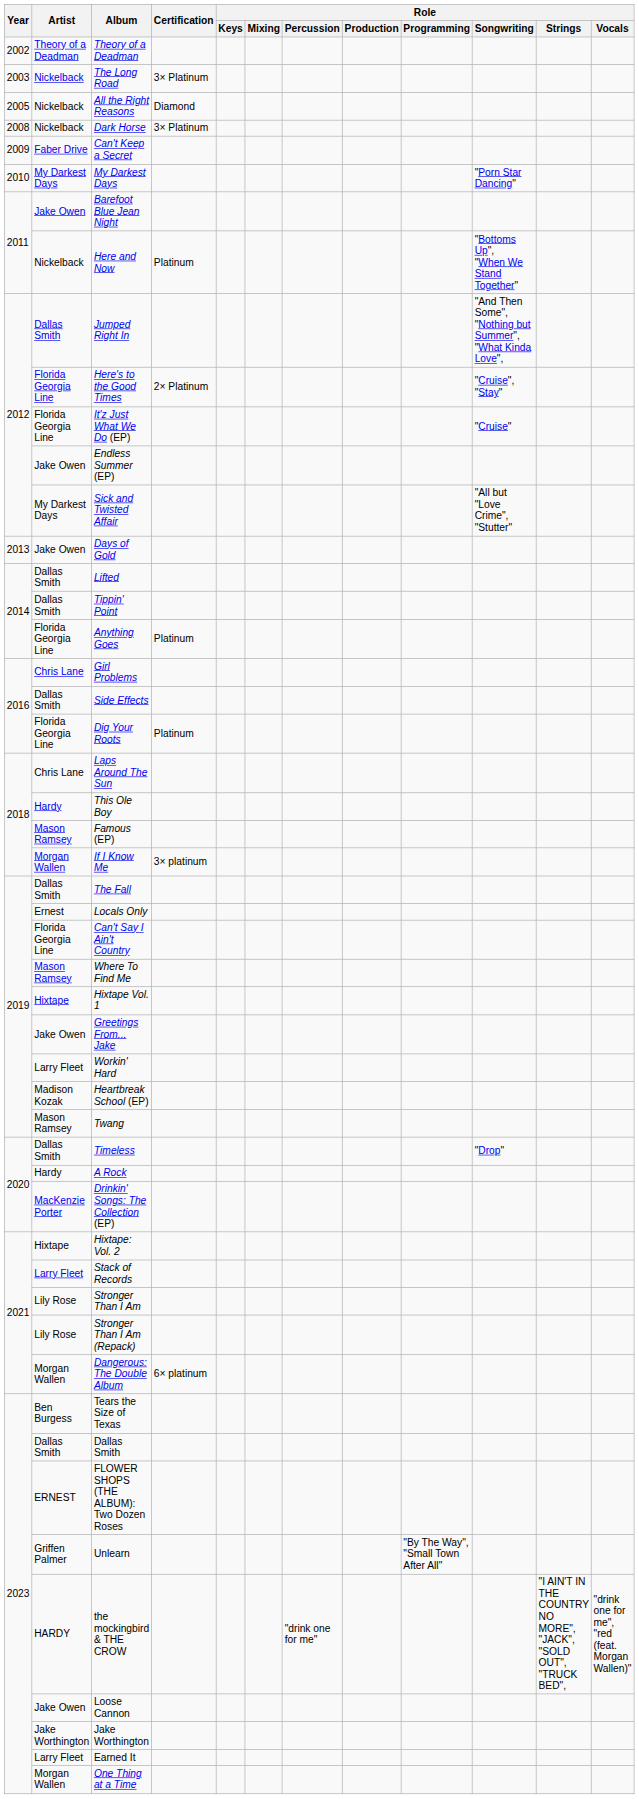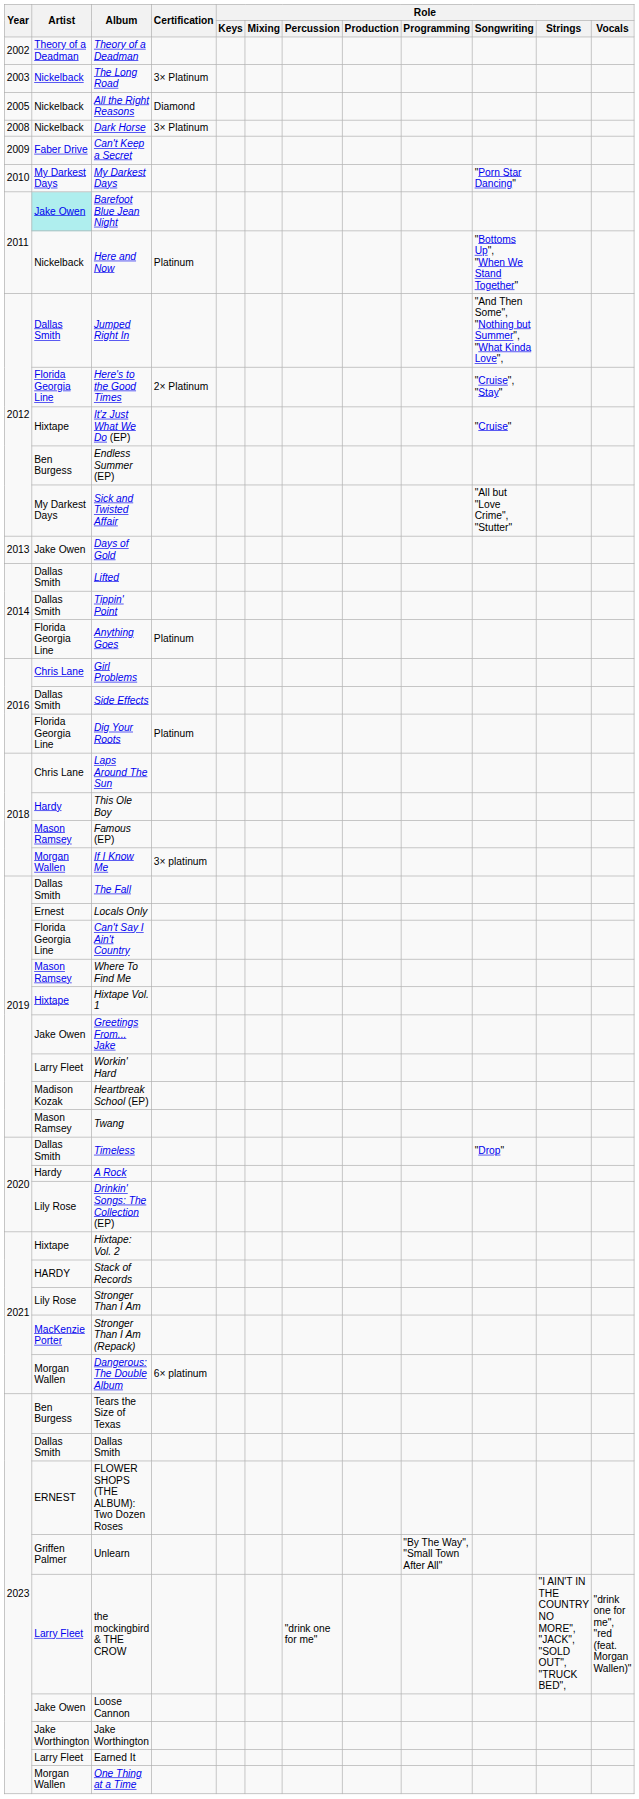 <table class="wikitable">
 <tr>
 <th rowspan="2">Year</th>
 <th rowspan="2">Artist</th>
 <th rowspan="2">Album</th>
 <th rowspan="2">Certification</th>
 <th colspan="8">Role</th>
 </tr>
 <tr>
 <th>Keys</th>
 <th>Mixing</th>
 <th>Percussion</th>
 <th>Production</th>
 <th>Programming</th>
 <th>Songwriting</th>
 <th>Strings</th>
 <th>Vocals</th>
 </tr>
 <tr>
 <td>2002</td>
 <td><a href='#'>Theory of a Deadman</a></td>
 <td><a href='#'><em>Theory of a Deadman</em></a></td>
 <td></td>
 <td></td>
 <td></td>
 <td></td>
 <td></td>
 <td></td>
 <td></td>
 <td></td>
 <td></td>
 </tr>
 <tr>
 <td>2003</td>
 <td><a href='#'>Nickelback</a></td>
 <td><em><a href='#'>The Long Road</a></em></td>
 <td>3× Platinum</td>
 <td></td>
 <td></td>
 <td></td>
 <td></td>
 <td></td>
 <td></td>
 <td></td>
 <td></td>
 </tr>
 <tr>
 <td>2005</td>
 <td>Nickelback</td>
 <td><em><a href='#'>All the Right Reasons</a></em></td>
 <td>Diamond</td>
 <td></td>
 <td></td>
 <td></td>
 <td></td>
 <td></td>
 <td></td>
 <td></td>
 <td></td>
 </tr>
 <tr>
 <td>2008</td>
 <td>Nickelback</td>
 <td><a href='#'><em>Dark Horse</em></a></td>
 <td>3× Platinum</td>
 <td></td>
 <td></td>
 <td></td>
 <td></td>
 <td></td>
 <td></td>
 <td></td>
 <td></td>
 </tr>
 <tr>
 <td>2009</td>
 <td><a href='#'>Faber Drive</a></td>
 <td><em><a href='#'>Can't Keep a Secret</a></em></td>
 <td></td>
 <td></td>
 <td></td>
 <td></td>
 <td></td>
 <td></td>
 <td></td>
 <td></td>
 <td></td>
 </tr>
 <tr>
 <td>2010</td>
 <td><a href='#'>My Darkest Days</a></td>
 <td><a href='#'><em>My Darkest Days</em></a></td>
 <td></td>
 <td></td>
 <td></td>
 <td></td>
 <td></td>
 <td></td>
 <td>"<a href='#'>Porn Star Dancing</a>"</td>
 <td></td>
 <td></td>
 </tr>
 <tr>
 <td rowspan="2">2011</td>
-<td><a href='#'>Jake Owen</a></td>
+<td style="background: paleturquoise;"><a href='#'>Jake Owen</a></td>
 <td><em><a href='#'>Barefoot Blue Jean Night</a></em></td>
 <td></td>
 <td></td>
 <td></td>
 <td></td>
 <td></td>
 <td></td>
 <td></td>
 <td></td>
 <td></td>
 </tr>
 <tr>
 <td>Nickelback</td>
 <td><a href='#'><em>Here and Now</em></a></td>
 <td>Platinum</td>
 <td></td>
 <td></td>
 <td></td>
 <td></td>
 <td></td>
 <td>"<a href='#'>Bottoms Up</a>",<br>"<a href='#'>When We Stand Together</a>"</td>
 <td></td>
 <td></td>
 </tr>
 <tr>
 <td rowspan="5">2012</td>
 <td><a href='#'>Dallas Smith</a></td>
 <td><em><a href='#'>Jumped Right In</a></em></td>
 <td></td>
 <td></td>
 <td></td>
 <td></td>
 <td></td>
 <td></td>
 <td>"And Then Some",<br>"<a href='#'>Nothing but Summer</a>",<br>"<a href='#'>What Kinda Love</a>",</td>
 <td></td>
 <td></td>
 </tr>
 <tr>
 <td><a href='#'>Florida Georgia Line</a></td>
 <td><em><a href='#'>Here's to the Good Times</a></em></td>
 <td>2× Platinum</td>
 <td></td>
 <td></td>
 <td></td>
 <td></td>
 <td></td>
 <td>"<a href='#'>Cruise</a>", "<a href='#'>Stay</a>"</td>
 <td></td>
 <td></td>
 </tr>
 <tr>
-<td>Florida Georgia Line</td>
+<td>Hixtape</td>
 <td><em><a href='#'>It'z Just What We Do</a></em> (EP)</td>
 <td></td>
 <td></td>
 <td></td>
 <td></td>
 <td></td>
 <td></td>
 <td>"<a href='#'>Cruise</a>"</td>
 <td></td>
 <td></td>
 </tr>
 <tr>
-<td>Jake Owen</td>
+<td>Ben Burgess</td>
 <td><em>Endless Summer</em> (EP)</td>
 <td></td>
 <td></td>
 <td></td>
 <td></td>
 <td></td>
 <td></td>
 <td></td>
 <td></td>
 <td></td>
 </tr>
 <tr>
 <td>My Darkest Days</td>
 <td><em><a href='#'>Sick and Twisted Affair</a></em></td>
 <td></td>
 <td></td>
 <td></td>
 <td></td>
 <td></td>
 <td></td>
 <td>"All but "Love Crime", "Stutter"</td>
 <td></td>
 <td></td>
 </tr>
 <tr>
 <td>2013</td>
 <td>Jake Owen</td>
 <td><em><a href='#'>Days of Gold</a></em></td>
 <td></td>
 <td></td>
 <td></td>
 <td></td>
 <td></td>
 <td></td>
 <td></td>
 <td></td>
 <td></td>
 </tr>
 <tr>
 <td rowspan="3">2014</td>
 <td>Dallas Smith</td>
 <td><a href='#'><em>Lifted</em></a></td>
 <td></td>
 <td></td>
 <td></td>
 <td></td>
 <td></td>
 <td></td>
 <td></td>
 <td></td>
 <td></td>
 </tr>
 <tr>
 <td>Dallas Smith</td>
 <td><a href='#'><em>Tippin' Point</em></a></td>
 <td></td>
 <td></td>
 <td></td>
 <td></td>
 <td></td>
 <td></td>
 <td></td>
 <td></td>
 <td></td>
 </tr>
 <tr>
 <td>Florida Georgia Line</td>
 <td><a href='#'><em>Anything Goes</em></a></td>
 <td>Platinum</td>
 <td></td>
 <td></td>
 <td></td>
 <td></td>
 <td></td>
 <td></td>
 <td></td>
 <td></td>
 </tr>
 <tr>
 <td rowspan="3">2016</td>
 <td><a href='#'>Chris Lane</a></td>
 <td><em><a href='#'>Girl Problems</a></em></td>
 <td></td>
 <td></td>
 <td></td>
 <td></td>
 <td></td>
 <td></td>
 <td></td>
 <td></td>
 <td></td>
 </tr>
 <tr>
 <td>Dallas Smith</td>
 <td><a href='#'><em>Side Effects</em></a></td>
 <td></td>
 <td></td>
 <td></td>
 <td></td>
 <td></td>
 <td></td>
 <td></td>
 <td></td>
 <td></td>
 </tr>
 <tr>
 <td>Florida Georgia Line</td>
 <td><em><a href='#'>Dig Your Roots</a></em></td>
 <td>Platinum</td>
 <td></td>
 <td></td>
 <td></td>
 <td></td>
 <td></td>
 <td></td>
 <td></td>
 <td></td>
 </tr>
 <tr>
 <td rowspan="4">2018</td>
 <td>Chris Lane</td>
 <td><a href='#'><em>Laps Around The Sun</em></a></td>
 <td></td>
 <td></td>
 <td></td>
 <td></td>
 <td></td>
 <td></td>
 <td></td>
 <td></td>
 <td></td>
 </tr>
 <tr>
 <td><a href='#'>Hardy</a></td>
 <td><em>This Ole Boy</em></td>
 <td></td>
 <td></td>
 <td></td>
 <td></td>
 <td></td>
 <td></td>
 <td></td>
 <td></td>
 <td></td>
 </tr>
 <tr>
 <td><a href='#'>Mason Ramsey</a></td>
 <td><em>Famous</em> (EP)</td>
 <td></td>
 <td></td>
 <td></td>
 <td></td>
 <td></td>
 <td></td>
 <td></td>
 <td></td>
 <td></td>
 </tr>
 <tr>
 <td><a href='#'>Morgan Wallen</a></td>
 <td><a href='#'><em>If I Know Me</em></a></td>
 <td>3× platinum</td>
 <td></td>
 <td></td>
 <td></td>
 <td></td>
 <td></td>
 <td></td>
 <td></td>
 <td></td>
 </tr>
 <tr>
 <td rowspan="9">2019</td>
 <td>Dallas Smith</td>
 <td><a href='#'><em>The Fall</em></a></td>
 <td></td>
 <td></td>
 <td></td>
 <td></td>
 <td></td>
 <td></td>
 <td></td>
 <td></td>
 <td></td>
 </tr>
 <tr>
 <td>Ernest</td>
 <td><em>Locals Only</em></td>
 <td></td>
 <td></td>
 <td></td>
 <td></td>
 <td></td>
 <td></td>
 <td></td>
 <td></td>
 <td></td>
 </tr>
 <tr>
 <td>Florida Georgia Line</td>
 <td><em><a href='#'>Can't Say I Ain't Country</a></em></td>
 <td></td>
 <td></td>
 <td></td>
 <td></td>
 <td></td>
 <td></td>
 <td></td>
 <td></td>
 <td></td>
 </tr>
 <tr>
 <td><a href='#'>Mason Ramsey</a></td>
 <td><em>Where To Find Me</em></td>
 <td></td>
 <td></td>
 <td></td>
 <td></td>
 <td></td>
 <td></td>
 <td></td>
 <td></td>
 <td></td>
 </tr>
 <tr>
 <td><a href='#'>Hixtape</a></td>
 <td><em>Hixtape Vol. 1</em></td>
 <td></td>
 <td></td>
 <td></td>
 <td></td>
 <td></td>
 <td></td>
 <td></td>
 <td></td>
 <td></td>
 </tr>
 <tr>
 <td>Jake Owen</td>
 <td><em><a href='#'>Greetings From... Jake</a></em></td>
 <td></td>
 <td></td>
 <td></td>
 <td></td>
 <td></td>
 <td></td>
 <td></td>
 <td></td>
 <td></td>
 </tr>
 <tr>
 <td>Larry Fleet</td>
 <td><em>Workin' Hard</em></td>
 <td></td>
 <td></td>
 <td></td>
 <td></td>
 <td></td>
 <td></td>
 <td></td>
 <td></td>
 <td></td>
 </tr>
 <tr>
 <td>Madison Kozak</td>
 <td><em>Heartbreak School</em> (EP)</td>
 <td></td>
 <td></td>
 <td></td>
 <td></td>
 <td></td>
 <td></td>
 <td></td>
 <td></td>
 <td></td>
 </tr>
 <tr>
 <td>Mason Ramsey</td>
 <td><em>Twang</em></td>
 <td></td>
 <td></td>
 <td></td>
 <td></td>
 <td></td>
 <td></td>
 <td></td>
 <td></td>
 <td></td>
 </tr>
 <tr>
 <td rowspan="3">2020</td>
 <td>Dallas Smith</td>
 <td><a href='#'><em>Timeless</em></a></td>
 <td></td>
 <td></td>
 <td></td>
 <td></td>
 <td></td>
 <td></td>
 <td>"<a href='#'>Drop</a>"</td>
 <td></td>
 <td></td>
 </tr>
 <tr>
 <td>Hardy</td>
 <td><em><a href='#'>A Rock</a></em></td>
 <td></td>
 <td></td>
 <td></td>
 <td></td>
 <td></td>
 <td></td>
 <td></td>
 <td></td>
 <td></td>
 </tr>
 <tr>
-<td><a href='#'>MacKenzie Porter</a></td>
+<td>Lily Rose</td>
 <td><em><a href='#'>Drinkin' Songs: The Collection</a></em> (EP)</td>
 <td></td>
 <td></td>
 <td></td>
 <td></td>
 <td></td>
 <td></td>
 <td></td>
 <td></td>
 <td></td>
 </tr>
 <tr>
 <td rowspan="5">2021</td>
 <td>Hixtape</td>
 <td><em>Hixtape: Vol. 2</em></td>
 <td></td>
 <td></td>
 <td></td>
 <td></td>
 <td></td>
 <td></td>
 <td></td>
 <td></td>
 <td></td>
 </tr>
 <tr>
-<td><a href='#'>Larry Fleet</a></td>
+<td>HARDY</td>
 <td><em>Stack of Records</em></td>
 <td></td>
 <td></td>
 <td></td>
 <td></td>
 <td></td>
 <td></td>
 <td></td>
 <td></td>
 <td></td>
 </tr>
 <tr>
 <td>Lily Rose</td>
 <td><em>Stronger Than I Am</em></td>
 <td></td>
 <td></td>
 <td></td>
 <td></td>
 <td></td>
 <td></td>
 <td></td>
 <td></td>
 <td></td>
 </tr>
 <tr>
-<td>Lily Rose</td>
+<td><a href='#'>MacKenzie Porter</a></td>
 <td><em>Stronger Than I Am (Repack)</em></td>
 <td></td>
 <td></td>
 <td></td>
 <td></td>
 <td></td>
 <td></td>
 <td></td>
 <td></td>
 <td></td>
 </tr>
 <tr>
 <td>Morgan Wallen</td>
 <td><em><a href='#'>Dangerous: The Double Album</a></em></td>
 <td>6× platinum</td>
 <td></td>
 <td></td>
 <td></td>
 <td></td>
 <td></td>
 <td></td>
 <td></td>
 <td></td>
 </tr>
 <tr>
 <td rowspan="9">2023</td>
 <td>Ben Burgess</td>
 <td>Tears the Size of Texas</td>
 <td></td>
 <td></td>
 <td></td>
 <td></td>
 <td></td>
 <td></td>
 <td></td>
 <td></td>
 <td></td>
 </tr>
 <tr>
 <td>Dallas Smith</td>
 <td>Dallas Smith</td>
 <td></td>
 <td></td>
 <td></td>
 <td></td>
 <td></td>
 <td></td>
 <td></td>
 <td></td>
 <td></td>
 </tr>
 <tr>
 <td>ERNEST</td>
 <td>FLOWER SHOPS (THE ALBUM): Two Dozen Roses</td>
 <td></td>
 <td></td>
 <td></td>
 <td></td>
 <td></td>
 <td></td>
 <td></td>
 <td></td>
 <td></td>
 </tr>
 <tr>
 <td>Griffen Palmer</td>
 <td>Unlearn</td>
 <td></td>
 <td></td>
 <td></td>
 <td></td>
 <td></td>
 <td>"By The Way", "Small Town After All"</td>
 <td></td>
 <td></td>
 <td></td>
 </tr>
 <tr>
-<td>HARDY</td>
+<td><a href='#'>Larry Fleet</a></td>
 <td>the mockingbird & THE CROW</td>
 <td></td>
 <td></td>
 <td></td>
 <td>"drink one for me"</td>
 <td></td>
 <td></td>
 <td></td>
 <td>"I AIN'T IN THE COUNTRY NO MORE", "JACK", "SOLD OUT", "TRUCK BED",</td>
 <td>"drink one for me", "red (feat. Morgan Wallen)"</td>
 </tr>
 <tr>
 <td>Jake Owen</td>
 <td>Loose Cannon</td>
 <td></td>
 <td></td>
 <td></td>
 <td></td>
 <td></td>
 <td></td>
 <td></td>
 <td></td>
 <td></td>
 </tr>
 <tr>
 <td>Jake Worthington</td>
 <td>Jake Worthington</td>
 <td></td>
 <td></td>
 <td></td>
 <td></td>
 <td></td>
 <td></td>
 <td></td>
 <td></td>
 <td></td>
 </tr>
 <tr>
 <td>Larry Fleet</td>
 <td>Earned It</td>
 <td></td>
 <td></td>
 <td></td>
 <td></td>
 <td></td>
 <td></td>
 <td></td>
 <td></td>
 <td></td>
 </tr>
 <tr>
 <td>Morgan Wallen</td>
 <td><em><a href='#'>One Thing at a Time</a></em></td>
 <td></td>
 <td></td>
 <td></td>
 <td></td>
 <td></td>
 <td></td>
 <td></td>
 <td></td>
 <td></td>
 </tr>
 </table>
